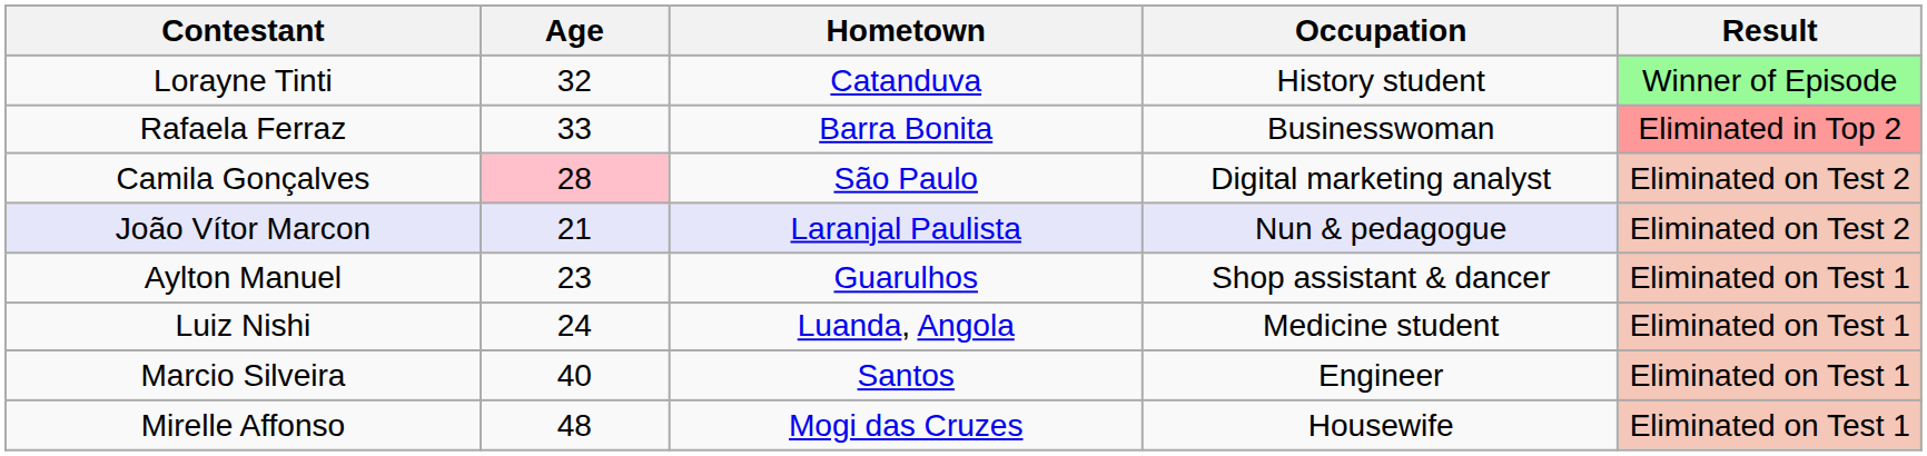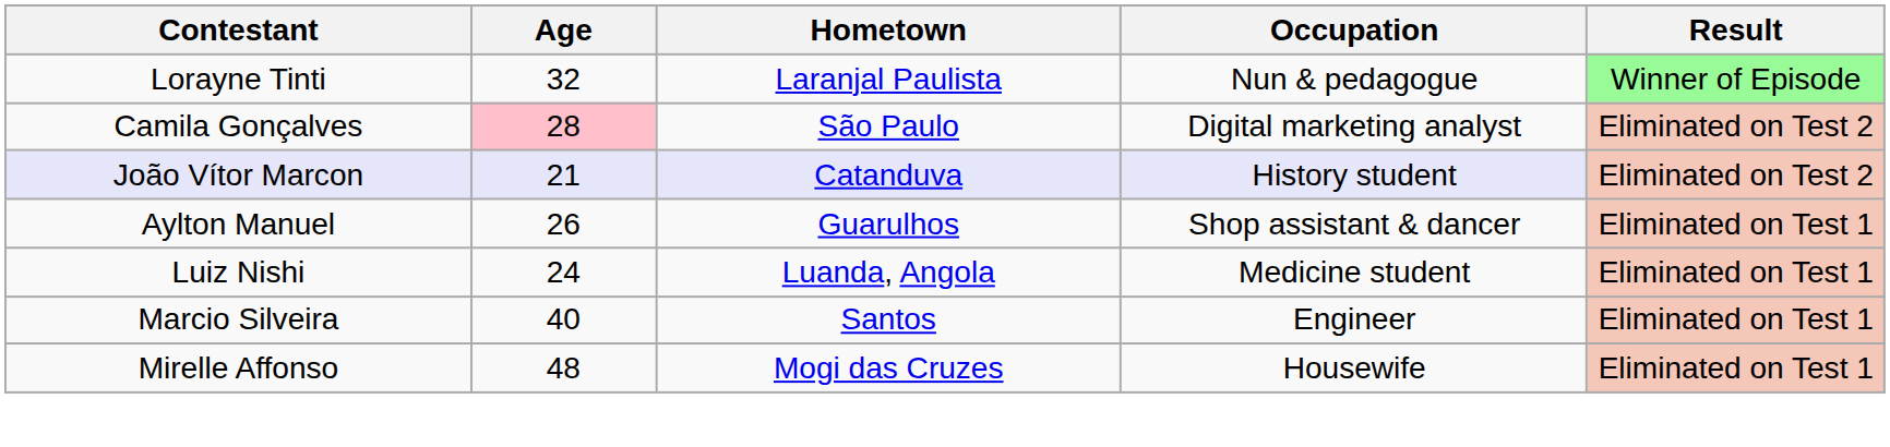 <table class="wikitable sortable" style="text-align:center; font-size:90%; width:100%;">
 <tr>
 <th width="200px">Contestant</th>
 <th width="075px">Age</th>
 <th width="200px">Hometown</th>
 <th width="200px">Occupation</th>
 <th width="125px">Result</th>
 </tr>
 <tr>
 <td>Lorayne Tinti</td>
 <td>32</td>
-<td><a href='#'>Catanduva</a></td>
-<td>History student</td>
+<td><a href='#'>Laranjal Paulista</a></td>
+<td>Nun & pedagogue</td>
 <td bgcolor=98FB98>Winner of Episode</td>
-</tr>
-<tr>
-<td>Rafaela Ferraz</td>
-<td>33</td>
-<td><a href='#'>Barra Bonita</a></td>
-<td>Businesswoman</td>
-<td bgcolor=FF9999>Eliminated in Top 2</td>
 </tr>
 <tr>
 <td>Camila Gonçalves</td>
 <td style="background: pink;">28</td>
 <td><a href='#'>São Paulo</a></td>
 <td>Digital marketing analyst</td>
 <td bgcolor=F4C7B8>Eliminated on Test 2</td>
 </tr>
 <tr bgcolor=E6E6FA>
 <td>João Vítor Marcon</td>
 <td>21</td>
-<td><a href='#'>Laranjal Paulista</a></td>
-<td>Nun & pedagogue</td>
+<td><a href='#'>Catanduva</a></td>
+<td>History student</td>
 <td bgcolor=F4C7B8>Eliminated on Test 2</td>
 </tr>
 <tr>
 <td>Aylton Manuel</td>
-<td>23</td>
+<td>26</td>
 <td><a href='#'>Guarulhos</a></td>
 <td>Shop assistant & dancer</td>
 <td bgcolor=F4C7B8>Eliminated on Test 1</td>
 </tr>
 <tr>
 <td>Luiz Nishi</td>
 <td>24</td>
 <td><a href='#'>Luanda</a>, <a href='#'>Angola</a></td>
 <td>Medicine student</td>
 <td bgcolor=F4C7B8>Eliminated on Test 1</td>
 </tr>
 <tr>
 <td>Marcio Silveira</td>
 <td>40</td>
 <td><a href='#'>Santos</a></td>
 <td>Engineer</td>
 <td bgcolor=F4C7B8>Eliminated on Test 1</td>
 </tr>
 <tr>
 <td>Mirelle Affonso</td>
 <td>48</td>
 <td><a href='#'>Mogi das Cruzes</a></td>
 <td>Housewife</td>
 <td bgcolor=F4C7B8>Eliminated on Test 1</td>
 </tr>
 </table>
